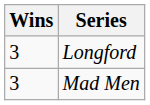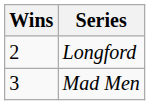 <table class="wikitable">
 <tr>
 <th>Wins</th>
 <th>Series</th>
 </tr>
 <tr>
-<td>3</td>
+<td>2</td>
 <td><em>Longford</em></td>
 </tr>
 <tr>
 <td>3</td>
 <td><em>Mad Men</em></td>
 </tr>
 </table>
